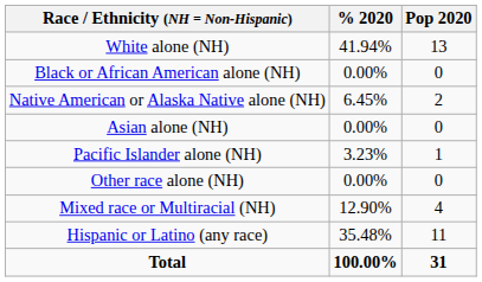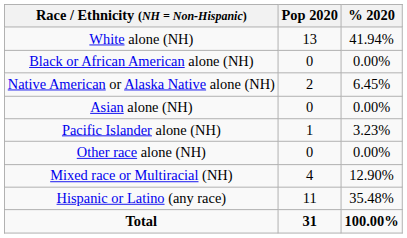 <table class="wikitable" style="text-align:center;">
 <tr>
 <th>Race / Ethnicity <small>(<em>NH = Non-Hispanic</em>)</small></th>
+<th>Pop 2020</th>
 <th>% 2020</th>
-<th>Pop 2020</th>
 </tr>
 <tr>
 <td><a href='#'>White</a> alone (NH)</td>
+<td>13</td>
 <td>41.94%</td>
-<td>13</td>
 </tr>
 <tr>
 <td><a href='#'>Black or African American</a> alone (NH)</td>
+<td>0</td>
 <td>0.00%</td>
-<td>0</td>
 </tr>
 <tr>
 <td><a href='#'>Native American</a> or <a href='#'>Alaska Native</a> alone (NH)</td>
+<td>2</td>
 <td>6.45%</td>
-<td>2</td>
 </tr>
 <tr>
 <td><a href='#'>Asian</a> alone (NH)</td>
+<td>0</td>
 <td>0.00%</td>
-<td>0</td>
 </tr>
 <tr>
 <td><a href='#'>Pacific Islander</a> alone (NH)</td>
+<td>1</td>
 <td>3.23%</td>
-<td>1</td>
 </tr>
 <tr>
 <td><a href='#'>Other race</a> alone (NH)</td>
+<td>0</td>
 <td>0.00%</td>
-<td>0</td>
 </tr>
 <tr>
 <td><a href='#'>Mixed race or Multiracial</a> (NH)</td>
+<td>4</td>
 <td>12.90%</td>
-<td>4</td>
 </tr>
 <tr>
 <td><a href='#'>Hispanic or Latino</a> (any race)</td>
+<td>11</td>
 <td>35.48%</td>
-<td>11</td>
 </tr>
 <tr>
 <td><strong>Total</strong></td>
+<td><strong>31</strong></td>
 <td><strong>100.00%</strong></td>
-<td><strong>31</strong></td>
 </tr>
 </table>
